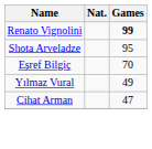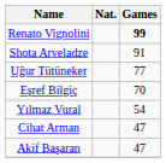 <table class="wikitable sortable">
 <tr>
 <th>Name</th>
 <th>Nat.</th>
 <th>Games</th>
 </tr>
 <tr>
 <td align=center><a href='#'>Renato Vignolini</a></td>
 <td align=center></td>
 <td align=center><strong>99</strong></td>
 </tr>
 <tr>
 <td align=center><a href='#'>Shota Arveladze</a></td>
 <td align=center></td>
-<td align=center>95</td>
+<td align=center>91</td>
+</tr>
+<tr>
+<td align=center><a href='#'>Uğur Tütüneker</a></td>
+<td align=center></td>
+<td align=center>77</td>
 </tr>
 <tr>
 <td align=center><a href='#'>Eşref Bilgiç</a></td>
 <td align=center></td>
 <td align=center>70</td>
 </tr>
 <tr>
 <td align=center><a href='#'>Yılmaz Vural</a></td>
 <td align=center></td>
-<td align=center>49</td>
+<td align=center>54</td>
 </tr>
 <tr>
 <td align=center><a href='#'>Cihat Arman</a></td>
 <td align=center></td>
 <td align=center>47</td>
 </tr>
 <tr>
+<td align=center><a href='#'>Akif Başaran</a></td>
+<td align=center></td>
+<td align=center>47</td>
+</tr>
+<tr>
 </tr>
 </table>
